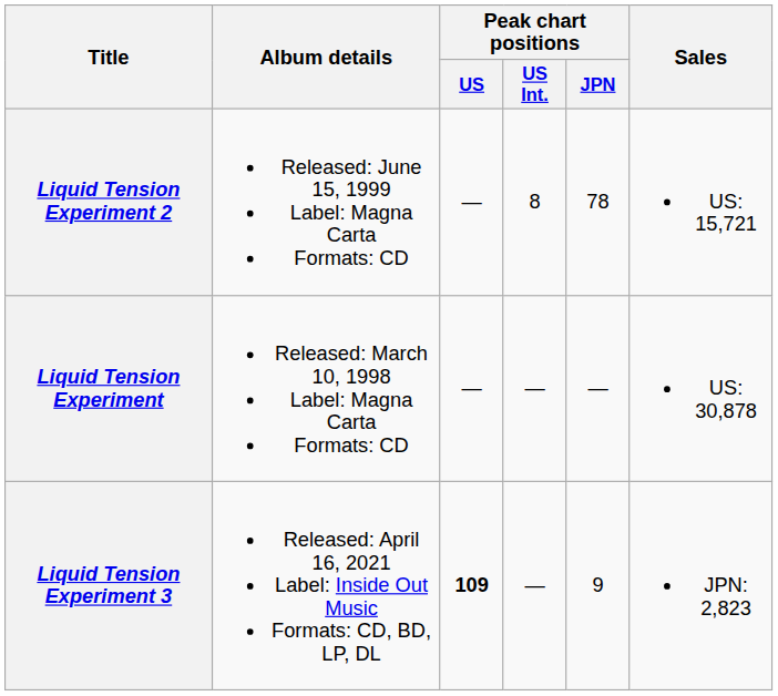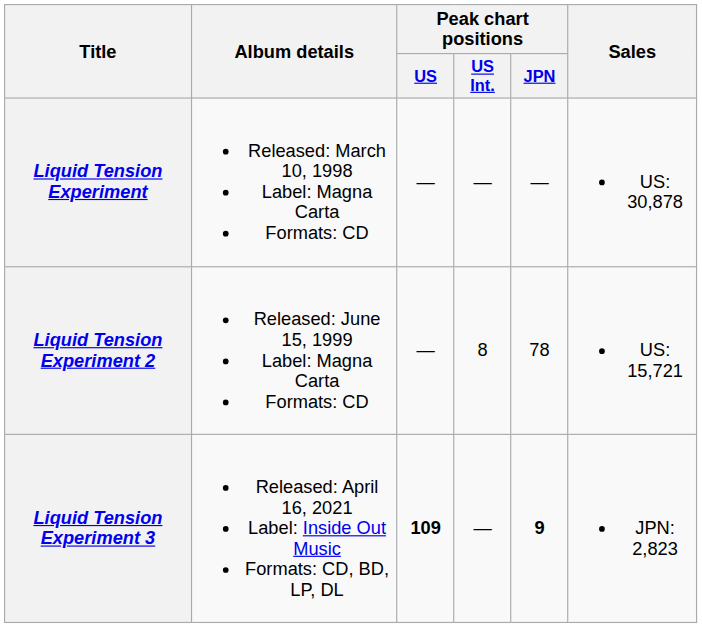 <table class="wikitable plainrowheaders" style="text-align:center;">
 <tr>
 <th scope="col" rowspan="2">Title</th>
 <th scope="col" rowspan="2">Album details</th>
 <th scope="col" colspan="3">Peak chart positions</th>
 <th scope="col" rowspan="2">Sales</th>
 </tr>
 <tr>
 <th scope="col" style="width:3em;font-size:90%;"><a href='#'>US</a><br></th>
 <th scope="col" style="width:3em;font-size:90%;"><a href='#'>US Int.</a><br></th>
 <th scope="col" style="width:3em;font-size:90%;"><a href='#'>JPN</a><br></th>
 </tr>
 <tr>
+<th scope="row"><em><a href='#'>Liquid Tension Experiment</a></em></th>
+<td><br><ul><li>Released: March 10, 1998</li><li>Label: Magna Carta</li><li>Formats: CD</li></ul></td>
+<td>—</td>
+<td>—</td>
+<td>—</td>
+<td><br><ul><li>US: 30,878</li></ul></td>
+</tr>
+<tr>
 <th scope="row"><em><a href='#'>Liquid Tension Experiment 2</a></em></th>
 <td><br><ul><li>Released: June 15, 1999</li><li>Label: Magna Carta</li><li>Formats: CD</li></ul></td>
 <td>—</td>
 <td>8</td>
 <td>78</td>
 <td><br><ul><li>US: 15,721</li></ul></td>
 </tr>
 <tr>
-<th scope="row"><em><a href='#'>Liquid Tension Experiment</a></em></th>
-<td><br><ul><li>Released: March 10, 1998</li><li>Label: Magna Carta</li><li>Formats: CD</li></ul></td>
-<td>—</td>
-<td>—</td>
-<td>—</td>
-<td><br><ul><li>US: 30,878</li></ul></td>
-</tr>
-<tr>
 <th scope="row"><em><a href='#'>Liquid Tension Experiment 3</a></em></th>
 <td><br><ul><li>Released: April 16, 2021</li><li>Label: <a href='#'>Inside Out Music</a></li><li>Formats: CD, BD, LP, DL</li></ul></td>
 <td><strong>109</strong></td>
 <td>—</td>
-<td>9</td>
+<td><strong>9</strong></td>
 <td><br><ul><li>JPN: 2,823</li></ul></td>
 </tr>
 </table>
